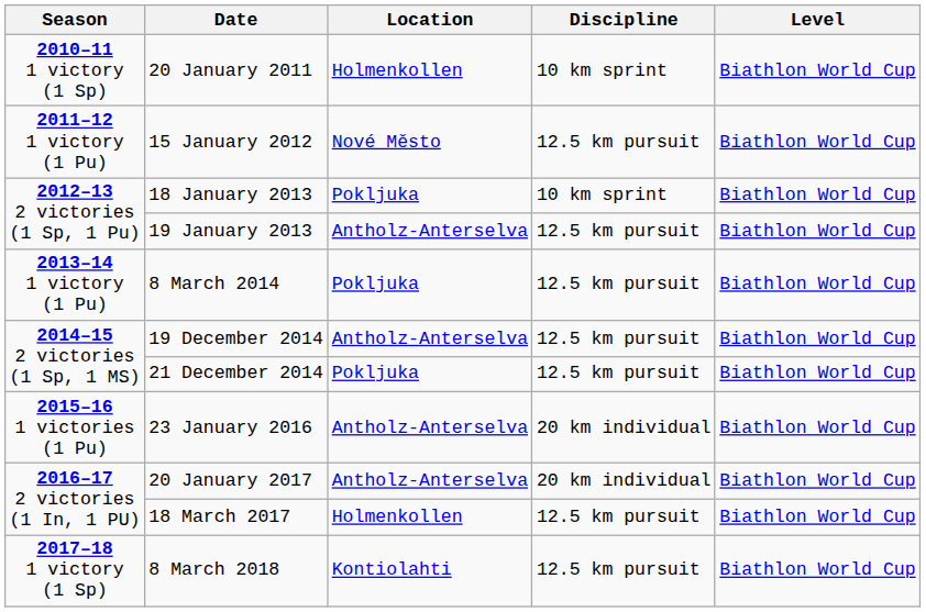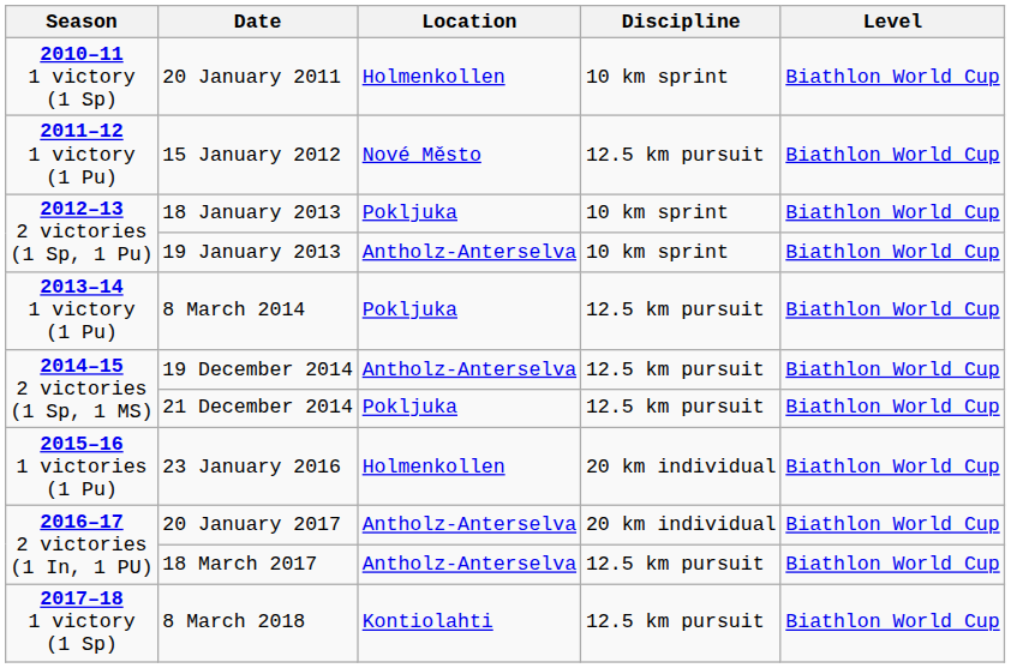 <table class="wikitable">
 <tr>
 <th>Season</th>
 <th>Date</th>
 <th>Location</th>
 <th>Discipline</th>
 <th>Level</th>
 </tr>
 <tr>
 <td rowspan="1" style="text-align:center;"><strong><a href='#'>2010–11</a></strong> <br> 1 victory <br> (1 Sp)</td>
 <td>20 January 2011</td>
 <td> <a href='#'>Holmenkollen</a></td>
 <td>10 km sprint</td>
 <td><a href='#'>Biathlon World Cup</a></td>
 </tr>
 <tr>
 <td rowspan="1" style="text-align:center;"><strong><a href='#'>2011–12</a></strong> <br> 1 victory <br> (1 Pu)</td>
 <td>15 January 2012</td>
 <td> <a href='#'>Nové Město</a></td>
 <td>12.5 km pursuit</td>
 <td><a href='#'>Biathlon World Cup</a></td>
 </tr>
 <tr>
 <td rowspan="2" style="text-align:center;"><strong><a href='#'>2012–13</a></strong> <br> 2 victories <br> (1 Sp, 1 Pu)</td>
 <td>18 January 2013</td>
 <td> <a href='#'>Pokljuka</a></td>
 <td>10 km sprint</td>
 <td><a href='#'>Biathlon World Cup</a></td>
 </tr>
 <tr>
 <td>19 January 2013</td>
 <td> <a href='#'>Antholz-Anterselva</a></td>
-<td>12.5 km pursuit</td>
+<td>10 km sprint</td>
 <td><a href='#'>Biathlon World Cup</a></td>
 </tr>
 <tr>
 <td rowspan="1" style="text-align:center;"><strong><a href='#'>2013–14</a></strong> <br> 1 victory <br> (1 Pu)</td>
 <td>8 March 2014</td>
 <td> <a href='#'>Pokljuka</a></td>
 <td>12.5 km pursuit</td>
 <td><a href='#'>Biathlon World Cup</a></td>
 </tr>
 <tr>
 <td rowspan="2" style="text-align:center;"><strong><a href='#'>2014–15</a></strong> <br> 2 victories <br> (1 Sp, 1 MS)</td>
 <td>19 December 2014</td>
 <td> <a href='#'>Antholz-Anterselva</a></td>
 <td>12.5 km pursuit</td>
 <td><a href='#'>Biathlon World Cup</a></td>
 </tr>
 <tr>
 <td>21 December 2014</td>
 <td> <a href='#'>Pokljuka</a></td>
 <td>12.5 km pursuit</td>
 <td><a href='#'>Biathlon World Cup</a></td>
 </tr>
 <tr>
 <td rowspan="1" style="text-align:center;"><strong><a href='#'>2015–16</a></strong> <br> 1 victories <br> (1 Pu)</td>
 <td>23 January 2016</td>
-<td> <a href='#'>Antholz-Anterselva</a></td>
+<td> <a href='#'>Holmenkollen</a></td>
 <td>20 km individual</td>
 <td><a href='#'>Biathlon World Cup</a></td>
 </tr>
 <tr>
 <td rowspan="2" style="text-align:center;"><strong><a href='#'>2016–17</a></strong> <br> 2 victories <br> (1 In, 1 PU)</td>
 <td>20 January 2017</td>
 <td> <a href='#'>Antholz-Anterselva</a></td>
 <td>20 km individual</td>
 <td><a href='#'>Biathlon World Cup</a></td>
 </tr>
 <tr>
 <td>18 March 2017</td>
-<td> <a href='#'>Holmenkollen</a></td>
+<td> <a href='#'>Antholz-Anterselva</a></td>
 <td>12.5 km pursuit</td>
 <td><a href='#'>Biathlon World Cup</a></td>
 </tr>
 <tr>
 <td rowspan="1" style="text-align:center;"><strong><a href='#'>2017–18</a></strong> <br> 1 victory <br> (1 Sp)</td>
 <td>8 March 2018</td>
 <td> <a href='#'>Kontiolahti</a></td>
 <td>12.5 km pursuit</td>
 <td><a href='#'>Biathlon World Cup</a></td>
 </tr>
 </table>
